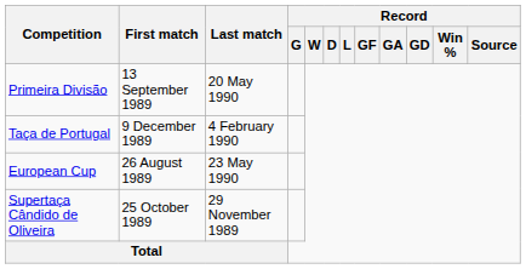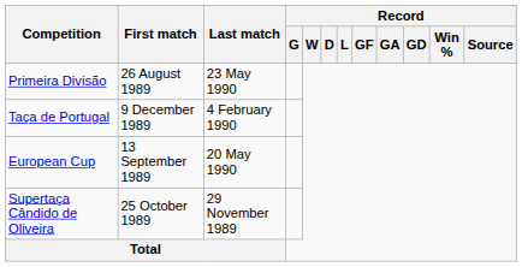 <table class="wikitable" style="text-align: center">
 <tr>
 <th rowspan="2">Competition</th>
 <th rowspan="2">First match</th>
 <th rowspan="2">Last match</th>
 <th colspan="9">Record</th>
 </tr>
 <tr>
 <th>G</th>
 <th>W</th>
 <th>D</th>
 <th>L</th>
 <th>GF</th>
 <th>GA</th>
 <th>GD</th>
 <th>Win %</th>
 <th>Source</th>
 </tr>
 <tr>
 <td align=left><a href='#'>Primeira Divisão</a></td>
-<td align=left>13 September 1989</td>
-<td align=left>20 May 1990<br></td>
+<td align=left>26 August 1989</td>
+<td align=left>23 May 1990<br></td>
 <td align=left></td>
 </tr>
 <tr>
 <td align=left><a href='#'>Taça de Portugal</a></td>
 <td align=left>9 December 1989</td>
 <td align=left>4 February 1990<br></td>
 <td align=left></td>
 </tr>
 <tr>
 <td align=left><a href='#'>European Cup</a></td>
-<td align=left>26 August 1989</td>
-<td align=left>23 May 1990<br></td>
+<td align=left>13 September 1989</td>
+<td align=left>20 May 1990<br></td>
 <td align=left></td>
 </tr>
 <tr>
 <td align=left><a href='#'>Supertaça Cândido de Oliveira</a></td>
 <td align=left>25 October 1989</td>
 <td align=left>29 November 1989<br></td>
 <td align=left></td>
 </tr>
 <tr>
 <th colspan="3">Total<br></th>
 </tr>
 </table>
